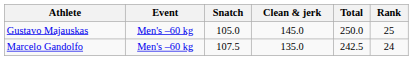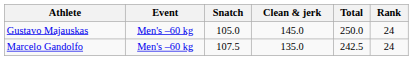 <table class=wikitable style="font-size:90%" width="90%">
 <tr>
 <th>Athlete</th>
 <th>Event</th>
 <th>Snatch</th>
 <th>Clean & jerk</th>
 <th>Total</th>
 <th>Rank</th>
 </tr>
 <tr>
 <td width=30%><a href='#'>Gustavo Majauskas</a></td>
 <td align=center><a href='#'>Men's –60 kg</a></td>
 <td align=center>105.0</td>
 <td align=center>145.0</td>
 <td align=center>250.0</td>
-<td align=center>25</td>
+<td align=center>24</td>
 </tr>
 <tr>
 <td width=30%><a href='#'>Marcelo Gandolfo</a></td>
 <td align=center><a href='#'>Men's –60 kg</a></td>
 <td align=center>107.5</td>
 <td align=center>135.0</td>
 <td align=center>242.5</td>
 <td align=center>24</td>
 </tr>
 </table>
